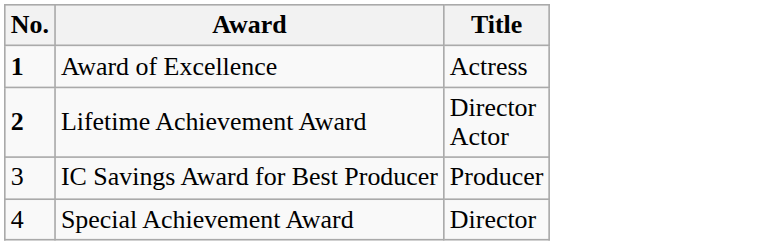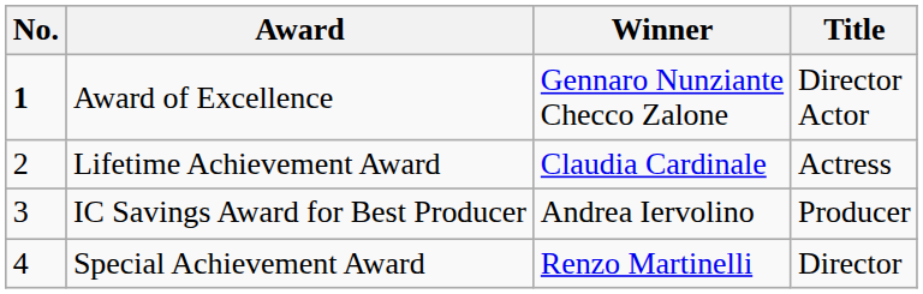 <table class="wikitable">
 <tr>
 <th>No.</th>
 <th>Award</th>
+<th>Winner</th>
 <th>Title</th>
 </tr>
 <tr>
 <td><strong>1</strong></td>
 <td>Award of Excellence</td>
-<td>Actress</td>
+<td><a href='#'>Gennaro Nunziante</a><br>Checco Zalone</td>
+<td>Director<br>Actor</td>
 </tr>
 <tr>
-<td><strong>2</strong></td>
+<td>2</td>
 <td>Lifetime Achievement Award</td>
-<td>Director<br>Actor</td>
+<td><a href='#'>Claudia Cardinale</a></td>
+<td>Actress</td>
 </tr>
 <tr>
 <td>3</td>
 <td>IC Savings Award for Best Producer</td>
+<td>Andrea Iervolino</td>
 <td>Producer</td>
 </tr>
 <tr>
 <td>4</td>
 <td>Special Achievement Award</td>
+<td><a href='#'>Renzo Martinelli</a></td>
 <td>Director</td>
 </tr>
 </table>
